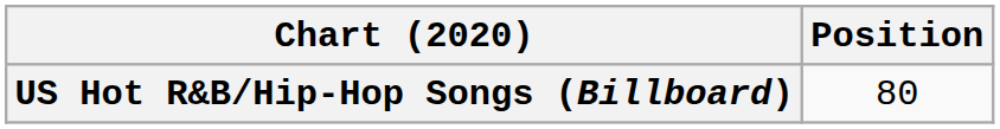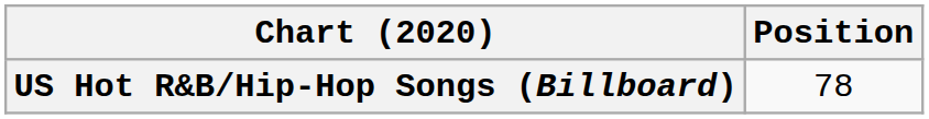 <table class="wikitable plainrowheaders" style="text-align:center">
 <tr>
 <th scope="col">Chart (2020)</th>
 <th scope="col">Position</th>
 </tr>
 <tr>
 <th scope="row">US Hot R&B/Hip-Hop Songs (<em>Billboard</em>)</th>
-<td>80</td>
+<td>78</td>
 </tr>
 </table>
